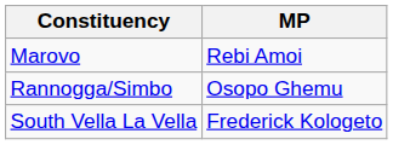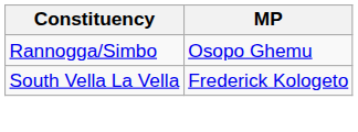 <table class="wikitable sortable">
 <tr>
 <th>Constituency</th>
 <th>MP</th>
-</tr>
-<tr>
-<td><a href='#'>Marovo</a></td>
-<td><a href='#'>Rebi Amoi</a></td>
 </tr>
 <tr>
 <td><a href='#'>Rannogga/Simbo</a></td>
 <td><a href='#'>Osopo Ghemu</a></td>
 </tr>
 <tr>
 <td><a href='#'>South Vella La Vella</a></td>
 <td><a href='#'>Frederick Kologeto</a></td>
 </tr>
 </table>
